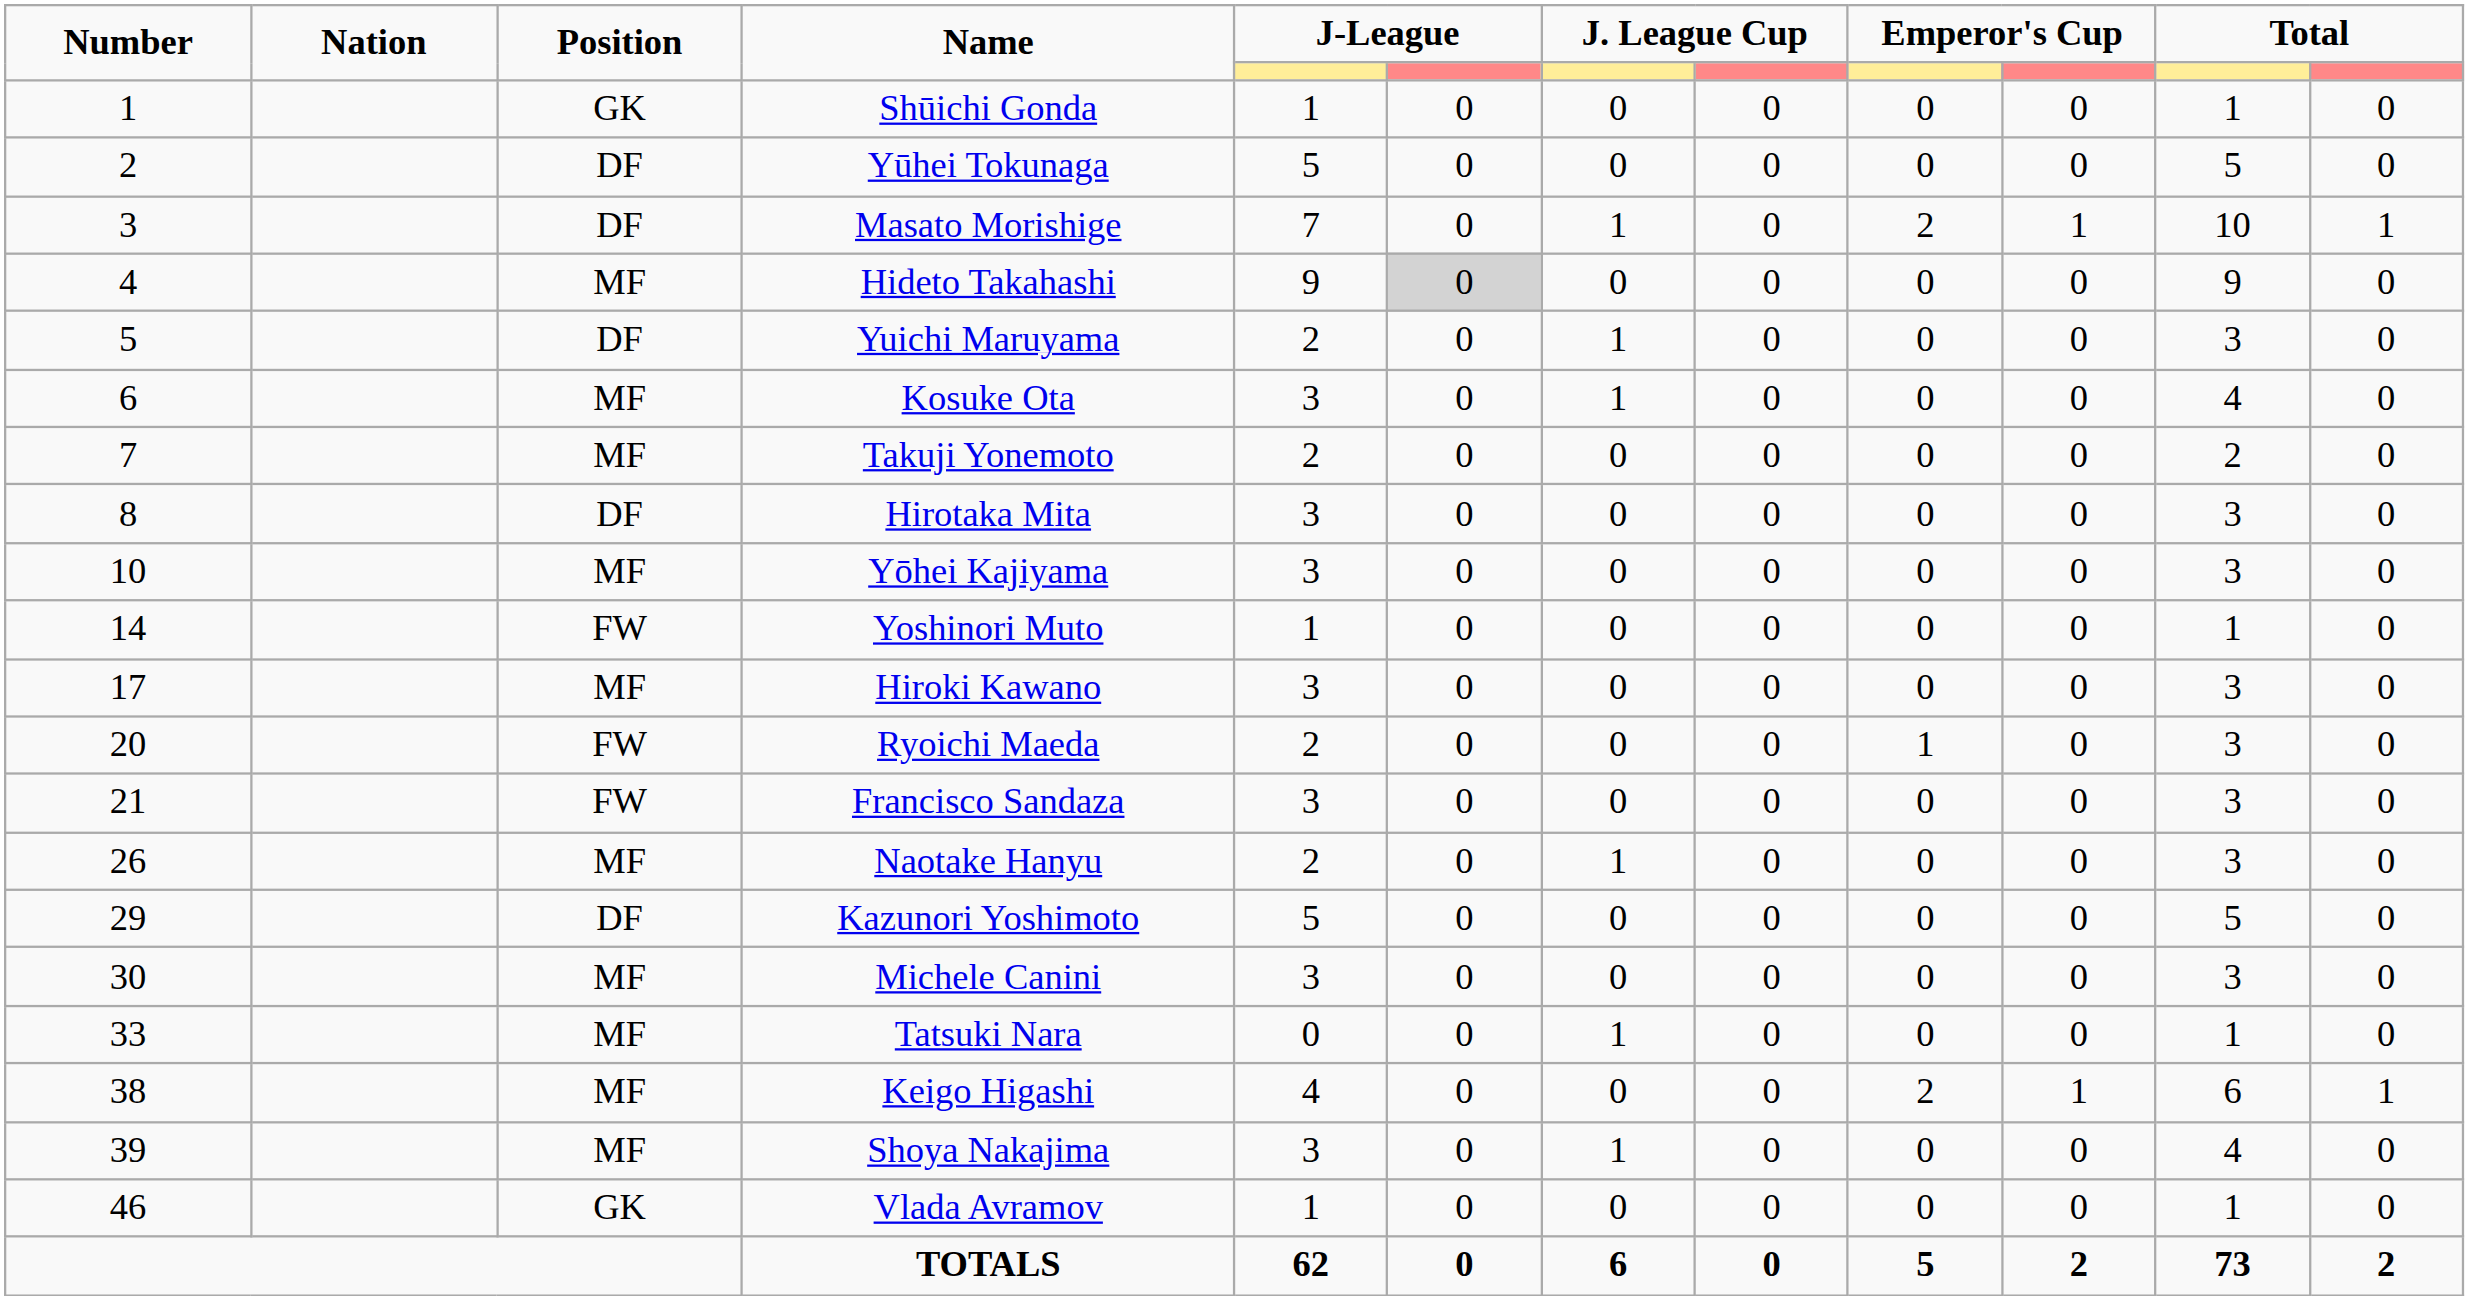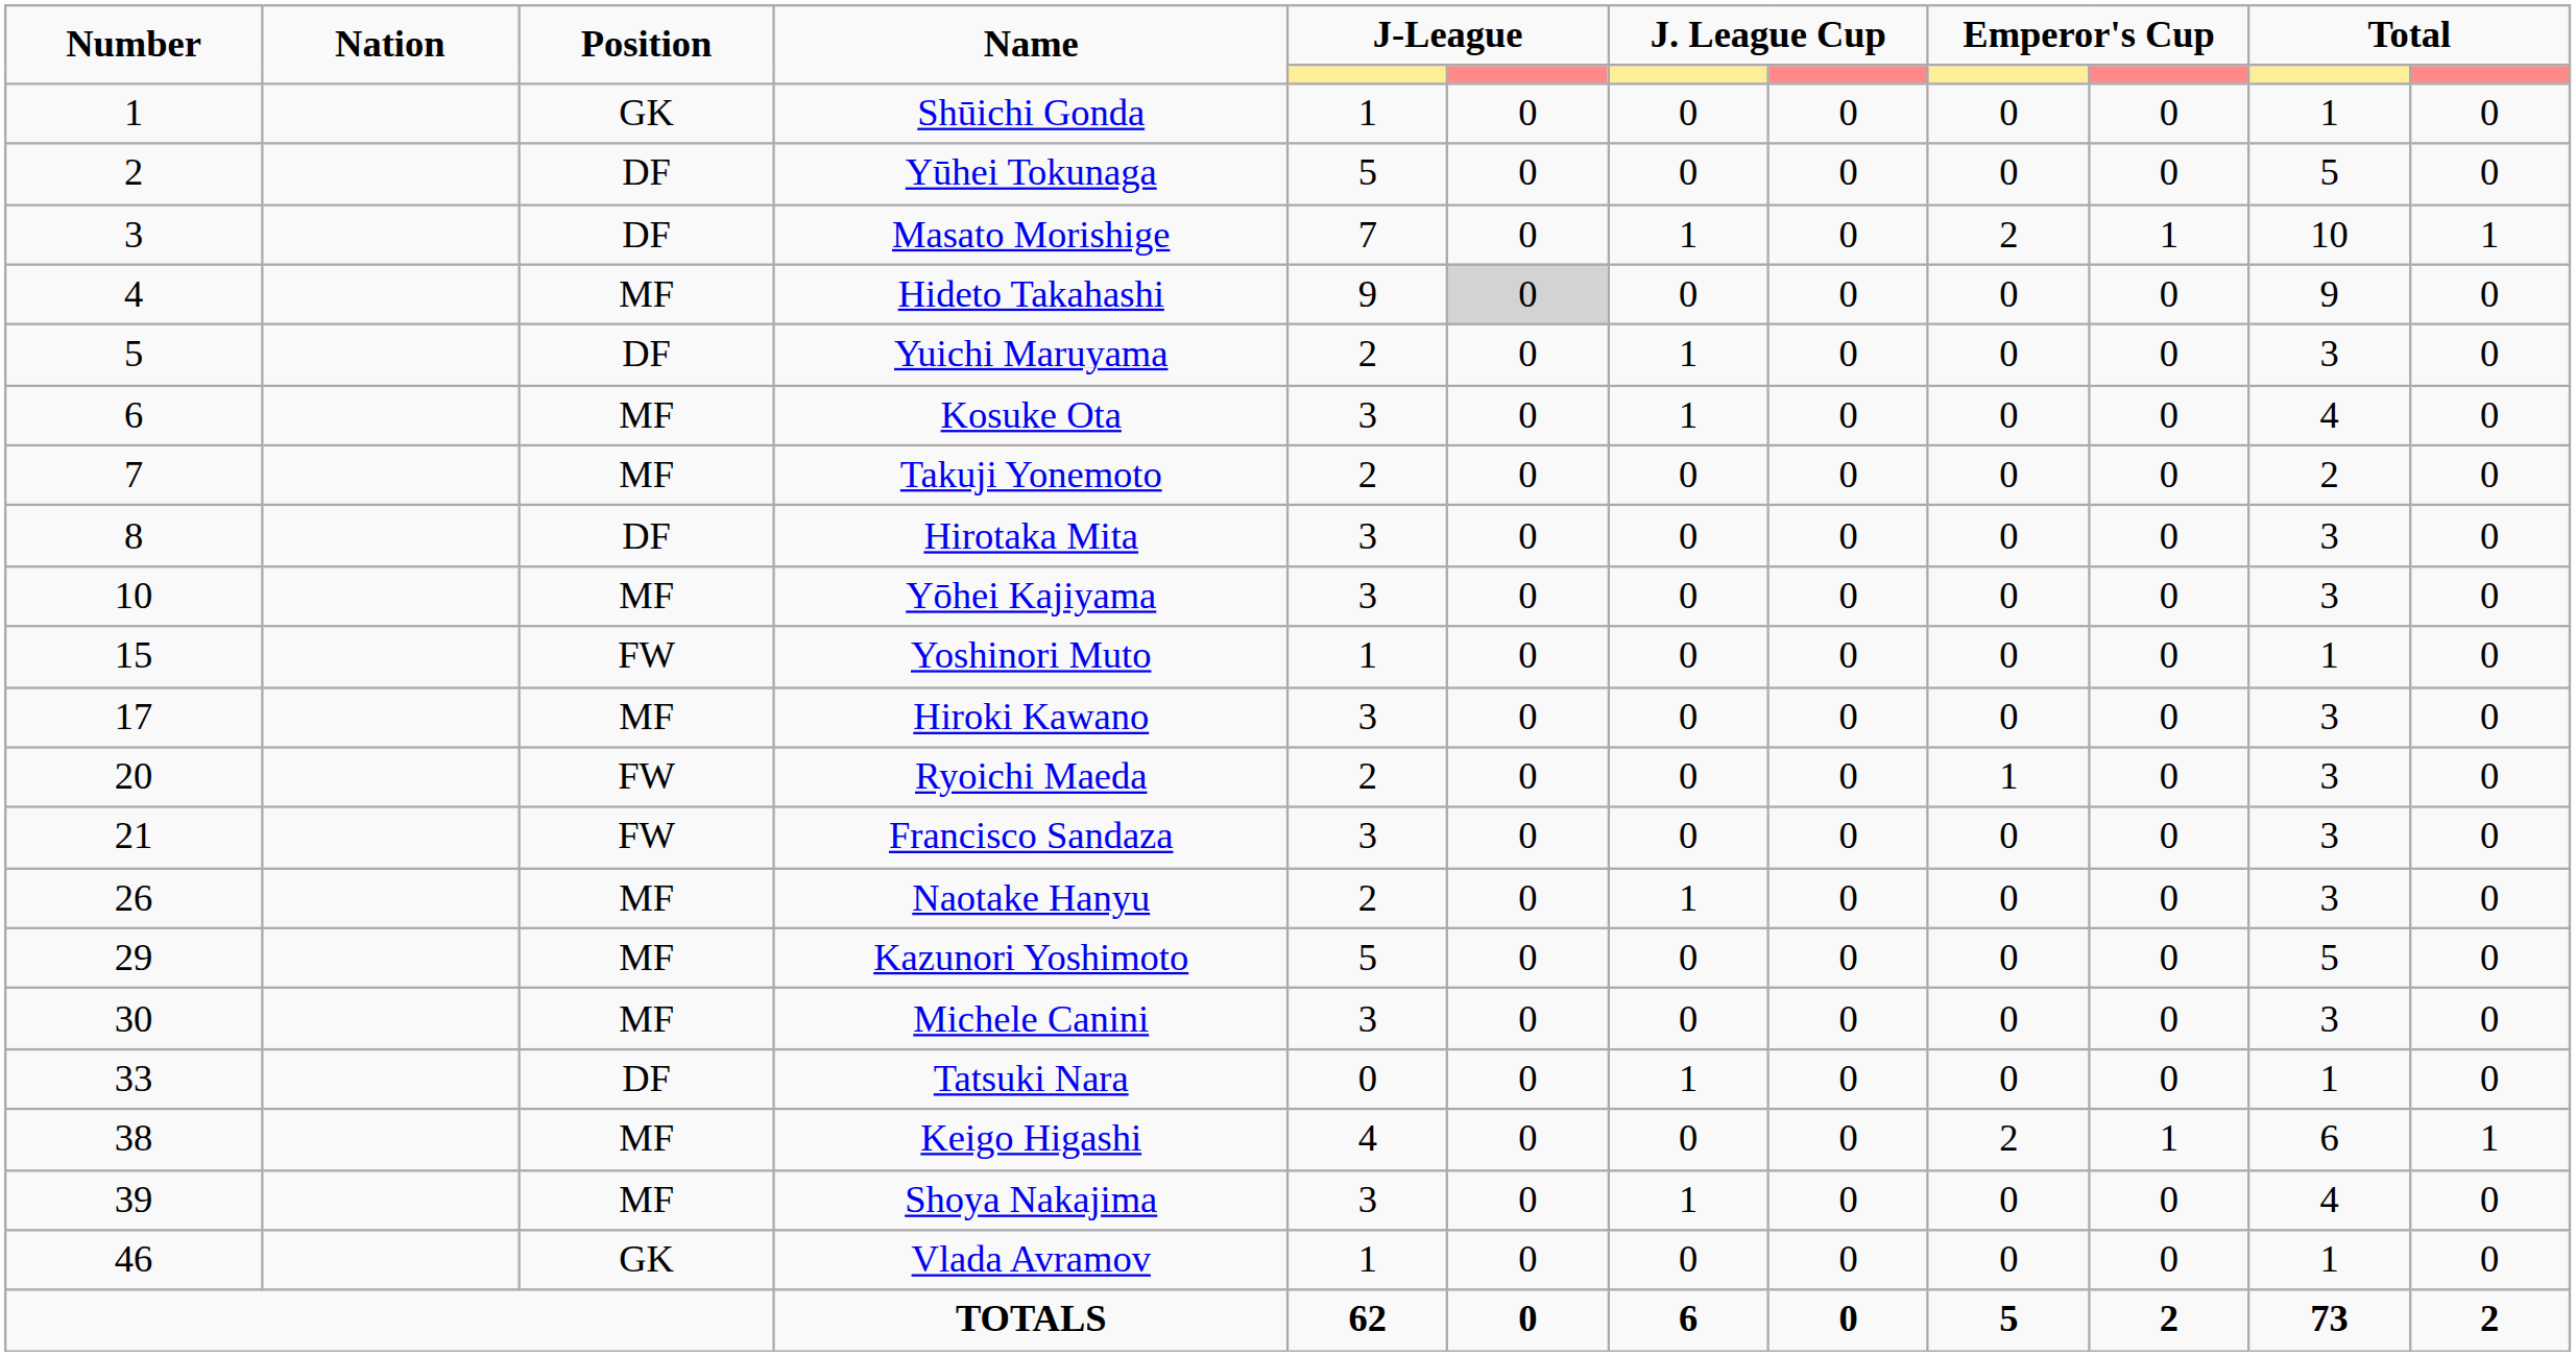 <table class="wikitable" style="font-size: 100%; text-align: center;">
 <tr>
 <td rowspan="2" width="10%" align="center"><strong>Number</strong></td>
 <td rowspan="2" width="10%" align="center"><strong>Nation</strong></td>
 <td rowspan="2" width="10%" align="center"><strong>Position</strong></td>
 <td rowspan="2" width="20%" align="center"><strong>Name</strong></td>
 <td colspan="2" align="center"><strong>J-League</strong></td>
 <td colspan="2" align="center"><strong>J. League Cup</strong></td>
 <td colspan="2" align="center"><strong>Emperor's Cup</strong></td>
 <td colspan="2" align="center"><strong>Total</strong></td>
 </tr>
 <tr>
 <th width=60 style="background: #FFEE99"></th>
 <th width=60 style="background: #FF8888"></th>
 <th width=60 style="background: #FFEE99"></th>
 <th width=60 style="background: #FF8888"></th>
 <th width=60 style="background: #FFEE99"></th>
 <th width=60 style="background: #FF8888"></th>
 <th width=60 style="background: #FFEE99"></th>
 <th width=60 style="background: #FF8888"></th>
 </tr>
 <tr>
 <td>1</td>
 <td></td>
 <td>GK</td>
 <td><a href='#'>Shūichi Gonda</a></td>
 <td>1</td>
 <td>0</td>
 <td>0</td>
 <td>0</td>
 <td>0</td>
 <td>0</td>
 <td>1</td>
 <td>0</td>
 </tr>
 <tr>
 <td>2</td>
 <td></td>
 <td>DF</td>
 <td><a href='#'>Yūhei Tokunaga</a></td>
 <td>5</td>
 <td>0</td>
 <td>0</td>
 <td>0</td>
 <td>0</td>
 <td>0</td>
 <td>5</td>
 <td>0</td>
 </tr>
 <tr>
 <td>3</td>
 <td></td>
 <td>DF</td>
 <td><a href='#'>Masato Morishige</a></td>
 <td>7</td>
 <td>0</td>
 <td>1</td>
 <td>0</td>
 <td>2</td>
 <td>1</td>
 <td>10</td>
 <td>1</td>
 </tr>
 <tr>
 <td>4</td>
 <td></td>
 <td>MF</td>
 <td><a href='#'>Hideto Takahashi</a></td>
 <td>9</td>
 <td style="background: lightgrey;">0</td>
 <td>0</td>
 <td>0</td>
 <td>0</td>
 <td>0</td>
 <td>9</td>
 <td>0</td>
 </tr>
 <tr>
 <td>5</td>
 <td></td>
 <td>DF</td>
 <td><a href='#'>Yuichi Maruyama</a></td>
 <td>2</td>
 <td>0</td>
 <td>1</td>
 <td>0</td>
 <td>0</td>
 <td>0</td>
 <td>3</td>
 <td>0</td>
 </tr>
 <tr>
 <td>6</td>
 <td></td>
 <td>MF</td>
 <td><a href='#'>Kosuke Ota</a></td>
 <td>3</td>
 <td>0</td>
 <td>1</td>
 <td>0</td>
 <td>0</td>
 <td>0</td>
 <td>4</td>
 <td>0</td>
 </tr>
 <tr>
 <td>7</td>
 <td></td>
 <td>MF</td>
 <td><a href='#'>Takuji Yonemoto</a></td>
 <td>2</td>
 <td>0</td>
 <td>0</td>
 <td>0</td>
 <td>0</td>
 <td>0</td>
 <td>2</td>
 <td>0</td>
 </tr>
 <tr>
 <td>8</td>
 <td></td>
 <td>DF</td>
 <td><a href='#'>Hirotaka Mita</a></td>
 <td>3</td>
 <td>0</td>
 <td>0</td>
 <td>0</td>
 <td>0</td>
 <td>0</td>
 <td>3</td>
 <td>0</td>
 </tr>
 <tr>
 <td>10</td>
 <td></td>
 <td>MF</td>
 <td><a href='#'>Yōhei Kajiyama</a></td>
 <td>3</td>
 <td>0</td>
 <td>0</td>
 <td>0</td>
 <td>0</td>
 <td>0</td>
 <td>3</td>
 <td>0</td>
 </tr>
 <tr>
-<td>14</td>
+<td>15</td>
 <td></td>
 <td>FW</td>
 <td><a href='#'>Yoshinori Muto</a></td>
 <td>1</td>
 <td>0</td>
 <td>0</td>
 <td>0</td>
 <td>0</td>
 <td>0</td>
 <td>1</td>
 <td>0</td>
 </tr>
 <tr>
 <td>17</td>
 <td></td>
 <td>MF</td>
 <td><a href='#'>Hiroki Kawano</a></td>
 <td>3</td>
 <td>0</td>
 <td>0</td>
 <td>0</td>
 <td>0</td>
 <td>0</td>
 <td>3</td>
 <td>0</td>
 </tr>
 <tr>
 <td>20</td>
 <td></td>
 <td>FW</td>
 <td><a href='#'>Ryoichi Maeda</a></td>
 <td>2</td>
 <td>0</td>
 <td>0</td>
 <td>0</td>
 <td>1</td>
 <td>0</td>
 <td>3</td>
 <td>0</td>
 </tr>
 <tr>
 <td>21</td>
 <td></td>
 <td>FW</td>
 <td><a href='#'>Francisco Sandaza</a></td>
 <td>3</td>
 <td>0</td>
 <td>0</td>
 <td>0</td>
 <td>0</td>
 <td>0</td>
 <td>3</td>
 <td>0</td>
 </tr>
 <tr>
 <td>26</td>
 <td></td>
 <td>MF</td>
 <td><a href='#'>Naotake Hanyu</a></td>
 <td>2</td>
 <td>0</td>
 <td>1</td>
 <td>0</td>
 <td>0</td>
 <td>0</td>
 <td>3</td>
 <td>0</td>
 </tr>
 <tr>
 <td>29</td>
 <td></td>
-<td>DF</td>
+<td>MF</td>
 <td><a href='#'>Kazunori Yoshimoto</a></td>
 <td>5</td>
 <td>0</td>
 <td>0</td>
 <td>0</td>
 <td>0</td>
 <td>0</td>
 <td>5</td>
 <td>0</td>
 </tr>
 <tr>
 <td>30</td>
 <td></td>
 <td>MF</td>
 <td><a href='#'>Michele Canini</a></td>
 <td>3</td>
 <td>0</td>
 <td>0</td>
 <td>0</td>
 <td>0</td>
 <td>0</td>
 <td>3</td>
 <td>0</td>
 </tr>
 <tr>
 <td>33</td>
 <td></td>
-<td>MF</td>
+<td>DF</td>
 <td><a href='#'>Tatsuki Nara</a></td>
 <td>0</td>
 <td>0</td>
 <td>1</td>
 <td>0</td>
 <td>0</td>
 <td>0</td>
 <td>1</td>
 <td>0</td>
 </tr>
 <tr>
 <td>38</td>
 <td></td>
 <td>MF</td>
 <td><a href='#'>Keigo Higashi</a></td>
 <td>4</td>
 <td>0</td>
 <td>0</td>
 <td>0</td>
 <td>2</td>
 <td>1</td>
 <td>6</td>
 <td>1</td>
 </tr>
 <tr>
 <td>39</td>
 <td></td>
 <td>MF</td>
 <td><a href='#'>Shoya Nakajima</a></td>
 <td>3</td>
 <td>0</td>
 <td>1</td>
 <td>0</td>
 <td>0</td>
 <td>0</td>
 <td>4</td>
 <td>0</td>
 </tr>
 <tr>
 <td>46</td>
 <td></td>
 <td>GK</td>
 <td><a href='#'>Vlada Avramov</a></td>
 <td>1</td>
 <td>0</td>
 <td>0</td>
 <td>0</td>
 <td>0</td>
 <td>0</td>
 <td>1</td>
 <td>0</td>
 </tr>
 <tr>
 <td colspan="3"></td>
 <td><strong>TOTALS</strong></td>
 <td><strong>62</strong></td>
 <td><strong>0</strong></td>
 <td><strong>6</strong></td>
 <td><strong>0</strong></td>
 <td><strong>5</strong></td>
 <td><strong>2</strong></td>
 <td><strong>73</strong></td>
 <td><strong>2</strong></td>
 </tr>
 </table>
